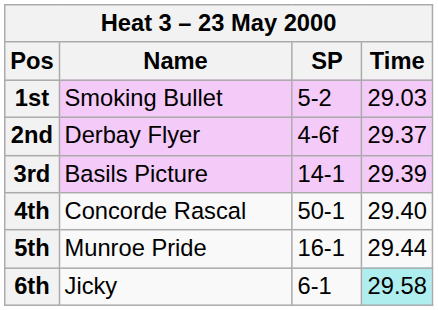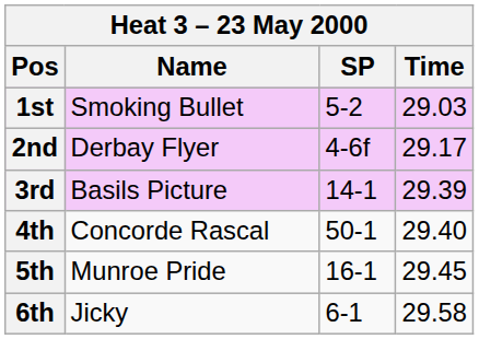 <table class="wikitable">
 <tr>
 <th colspan="6">Heat 3 – 23 May 2000</th>
 </tr>
 <tr>
 <th width=20>Pos</th>
 <th width=150>Name</th>
 <th width=40>SP</th>
 <th width=40>Time</th>
 </tr>
 <tr style="background: #f4caf9;">
 <th>1st</th>
 <td>Smoking Bullet</td>
 <td>5-2</td>
 <td>29.03</td>
 </tr>
 <tr style="background: #f4caf9;">
 <th>2nd</th>
 <td>Derbay Flyer</td>
 <td>4-6f</td>
-<td>29.37</td>
+<td>29.17</td>
 </tr>
 <tr style="background: #f4caf9;">
 <th>3rd</th>
 <td>Basils Picture</td>
 <td>14-1</td>
 <td>29.39</td>
 </tr>
 <tr>
 <th>4th</th>
 <td>Concorde Rascal</td>
 <td>50-1</td>
 <td>29.40</td>
 </tr>
 <tr>
 <th>5th</th>
 <td>Munroe Pride</td>
 <td>16-1</td>
-<td>29.44</td>
+<td>29.45</td>
 </tr>
 <tr>
 <th>6th</th>
 <td>Jicky</td>
 <td>6-1</td>
-<td style="background: paleturquoise;">29.58</td>
+<td>29.58</td>
 </tr>
 </table>
